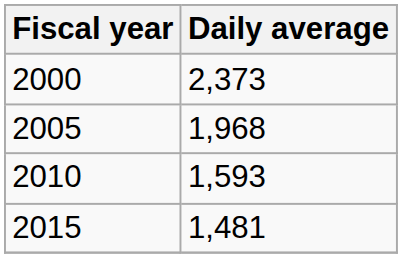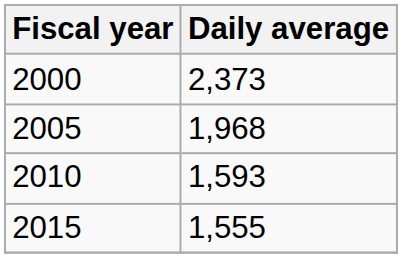 <table class="wikitable">
 <tr>
 <th>Fiscal year</th>
 <th>Daily average</th>
 </tr>
 <tr>
 <td>2000</td>
 <td>2,373</td>
 </tr>
 <tr>
 <td>2005</td>
 <td>1,968</td>
 </tr>
 <tr>
 <td>2010</td>
 <td>1,593</td>
 </tr>
 <tr>
 <td>2015</td>
-<td>1,481</td>
+<td>1,555</td>
 </tr>
 <tr>
 </tr>
 </table>
